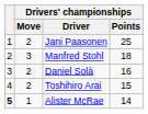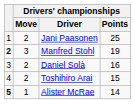 <table class="wikitable" style="font-size:85%;">
 <tr>
 <th rowspan="2"></th>
 <th colspan="3" nowrap>Drivers' championships</th>
 </tr>
 <tr>
 <th>Move</th>
 <th>Driver</th>
 <th>Points</th>
 </tr>
 <tr>
 <td align="center">1</td>
 <td align="center"> 2</td>
 <td> <a href='#'>Jani Paasonen</a></td>
 <td align="center">25</td>
 </tr>
 <tr>
-<td align="center">2</td>
+<td align="center"><strong>2</strong></td>
 <td align="center"> 3</td>
 <td> <a href='#'>Manfred Stohl</a></td>
-<td align="center">18</td>
+<td align="center">19</td>
 </tr>
 <tr>
 <td align="center">3</td>
 <td align="center"> 2</td>
 <td> <a href='#'>Daniel Solà</a></td>
 <td align="center">16</td>
 </tr>
 <tr>
 <td align="center">4</td>
 <td align="center"> 2</td>
 <td> <a href='#'>Toshihiro Arai</a></td>
 <td align="center">15</td>
 </tr>
 <tr>
 <td align="center"><strong>5</strong></td>
 <td align="center"> 1</td>
 <td> <a href='#'>Alister McRae</a></td>
 <td align="center">14</td>
 </tr>
 </table>
